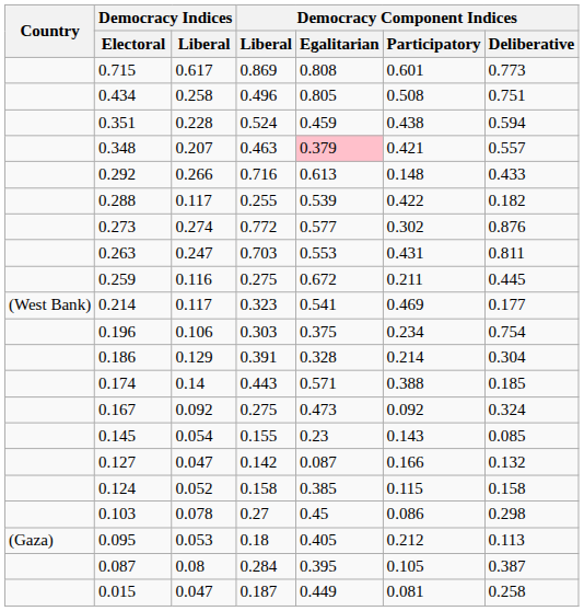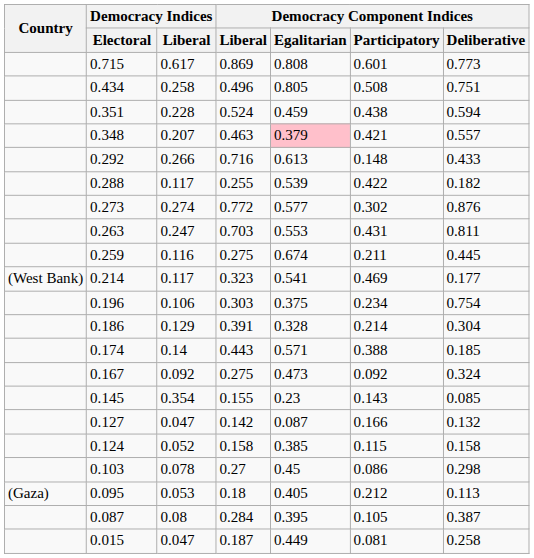 <table class="wikitable sortable mw-collapsible static-row-numbers static-row-header-hash">
 <tr>
 <th rowspan="2">Country</th>
 <th colspan="2">Democracy Indices</th>
 <th colspan="4">Democracy Component Indices</th>
 </tr>
 <tr>
 <th>Electoral</th>
 <th>Liberal</th>
 <th>Liberal</th>
 <th>Egalitarian</th>
 <th>Participatory</th>
 <th>Deliberative</th>
 </tr>
 <tr>
 <td></td>
 <td>0.715</td>
 <td>0.617</td>
 <td>0.869</td>
 <td>0.808</td>
 <td>0.601</td>
 <td>0.773</td>
 </tr>
 <tr>
 <td></td>
 <td>0.434</td>
 <td>0.258</td>
 <td>0.496</td>
 <td>0.805</td>
 <td>0.508</td>
 <td>0.751</td>
 </tr>
 <tr>
 <td></td>
 <td>0.351</td>
 <td>0.228</td>
 <td>0.524</td>
 <td>0.459</td>
 <td>0.438</td>
 <td>0.594</td>
 </tr>
 <tr>
 <td></td>
 <td>0.348</td>
 <td>0.207</td>
 <td>0.463</td>
 <td style="background: pink;">0.379</td>
 <td>0.421</td>
 <td>0.557</td>
 </tr>
 <tr>
 <td></td>
 <td>0.292</td>
 <td>0.266</td>
 <td>0.716</td>
 <td>0.613</td>
 <td>0.148</td>
 <td>0.433</td>
 </tr>
 <tr>
 <td></td>
 <td>0.288</td>
 <td>0.117</td>
 <td>0.255</td>
 <td>0.539</td>
 <td>0.422</td>
 <td>0.182</td>
 </tr>
 <tr>
 <td></td>
 <td>0.273</td>
 <td>0.274</td>
 <td>0.772</td>
 <td>0.577</td>
 <td>0.302</td>
 <td>0.876</td>
 </tr>
 <tr>
 <td></td>
 <td>0.263</td>
 <td>0.247</td>
 <td>0.703</td>
 <td>0.553</td>
 <td>0.431</td>
 <td>0.811</td>
 </tr>
 <tr>
 <td></td>
 <td>0.259</td>
 <td>0.116</td>
 <td>0.275</td>
-<td>0.672</td>
+<td>0.674</td>
 <td>0.211</td>
 <td>0.445</td>
 </tr>
 <tr>
 <td> (West Bank)</td>
 <td>0.214</td>
 <td>0.117</td>
 <td>0.323</td>
 <td>0.541</td>
 <td>0.469</td>
 <td>0.177</td>
 </tr>
 <tr>
 <td></td>
 <td>0.196</td>
 <td>0.106</td>
 <td>0.303</td>
 <td>0.375</td>
 <td>0.234</td>
 <td>0.754</td>
 </tr>
 <tr>
 <td></td>
 <td>0.186</td>
 <td>0.129</td>
 <td>0.391</td>
 <td>0.328</td>
 <td>0.214</td>
 <td>0.304</td>
 </tr>
 <tr>
 <td></td>
 <td>0.174</td>
 <td>0.14</td>
 <td>0.443</td>
 <td>0.571</td>
 <td>0.388</td>
 <td>0.185</td>
 </tr>
 <tr>
 <td></td>
 <td>0.167</td>
 <td>0.092</td>
 <td>0.275</td>
 <td>0.473</td>
 <td>0.092</td>
 <td>0.324</td>
 </tr>
 <tr>
 <td></td>
 <td>0.145</td>
-<td>0.054</td>
+<td>0.354</td>
 <td>0.155</td>
 <td>0.23</td>
 <td>0.143</td>
 <td>0.085</td>
 </tr>
 <tr>
 <td></td>
 <td>0.127</td>
 <td>0.047</td>
 <td>0.142</td>
 <td>0.087</td>
 <td>0.166</td>
 <td>0.132</td>
 </tr>
 <tr>
 <td></td>
 <td>0.124</td>
 <td>0.052</td>
 <td>0.158</td>
 <td>0.385</td>
 <td>0.115</td>
 <td>0.158</td>
 </tr>
 <tr>
 <td></td>
 <td>0.103</td>
 <td>0.078</td>
 <td>0.27</td>
 <td>0.45</td>
 <td>0.086</td>
 <td>0.298</td>
 </tr>
 <tr>
 <td> (Gaza)</td>
 <td>0.095</td>
 <td>0.053</td>
 <td>0.18</td>
 <td>0.405</td>
 <td>0.212</td>
 <td>0.113</td>
 </tr>
 <tr>
 <td></td>
 <td>0.087</td>
 <td>0.08</td>
 <td>0.284</td>
 <td>0.395</td>
 <td>0.105</td>
 <td>0.387</td>
 </tr>
 <tr>
 <td></td>
 <td>0.015</td>
 <td>0.047</td>
 <td>0.187</td>
 <td>0.449</td>
 <td>0.081</td>
 <td>0.258</td>
 </tr>
 </table>
